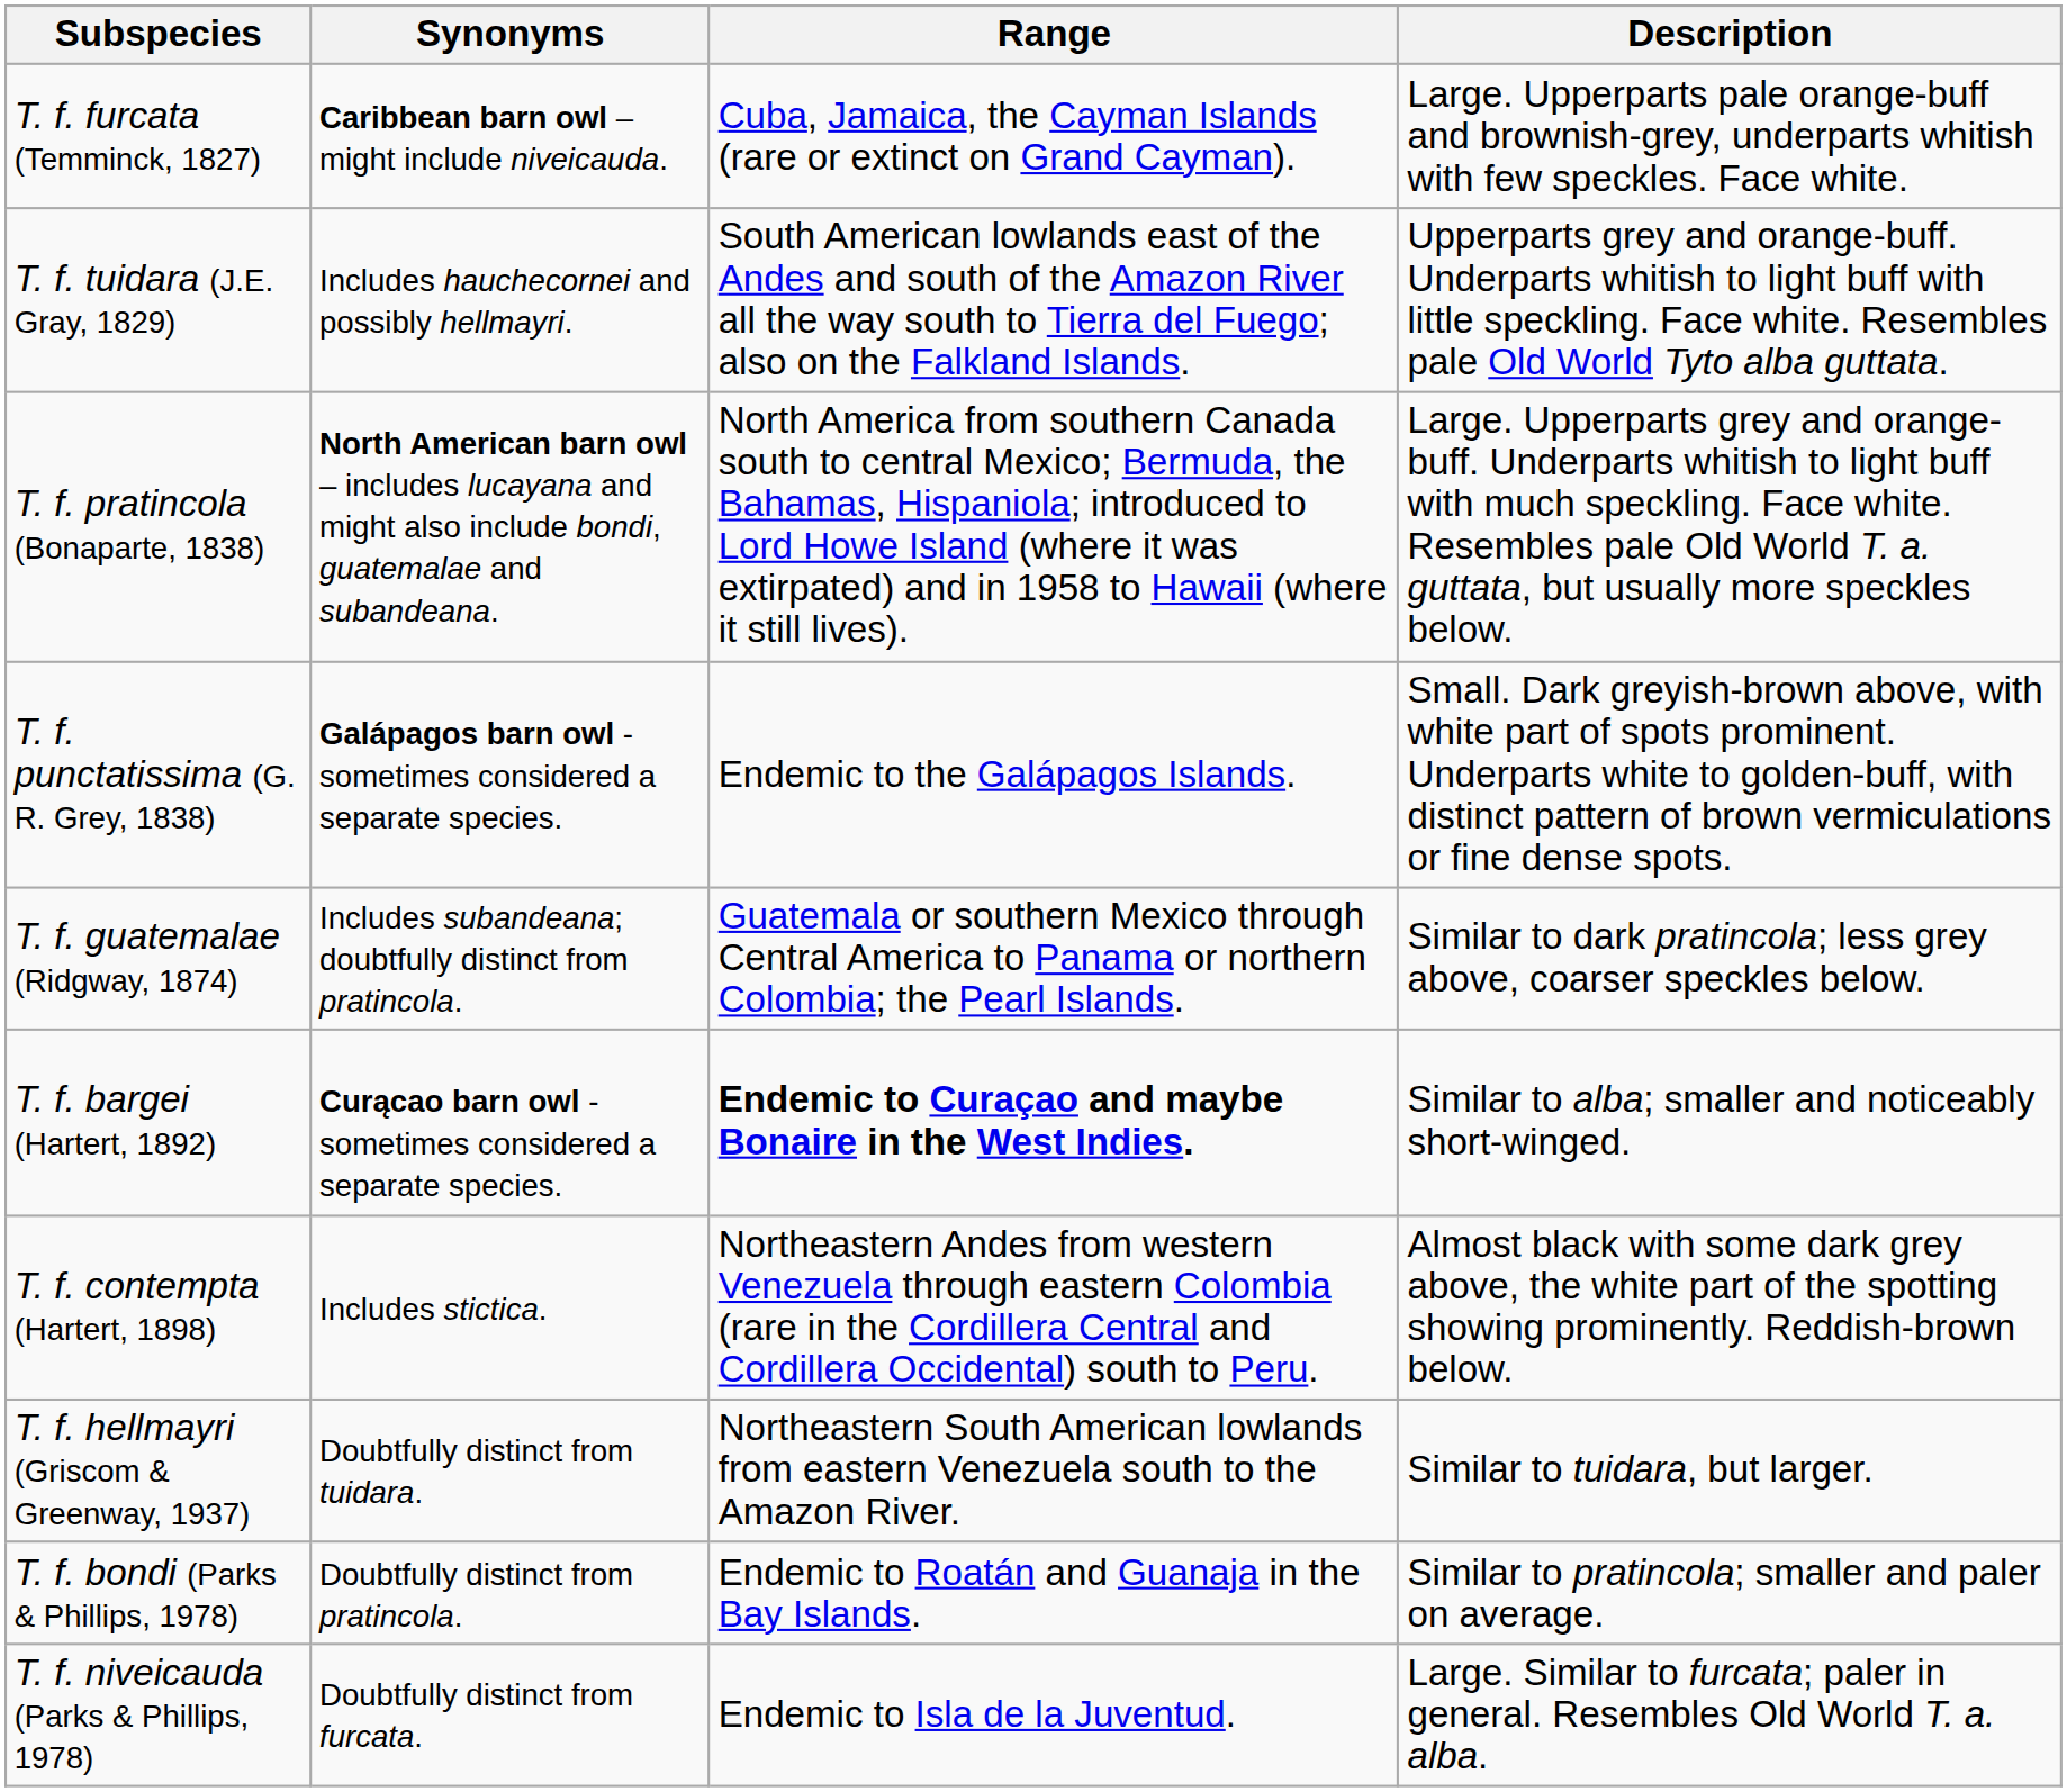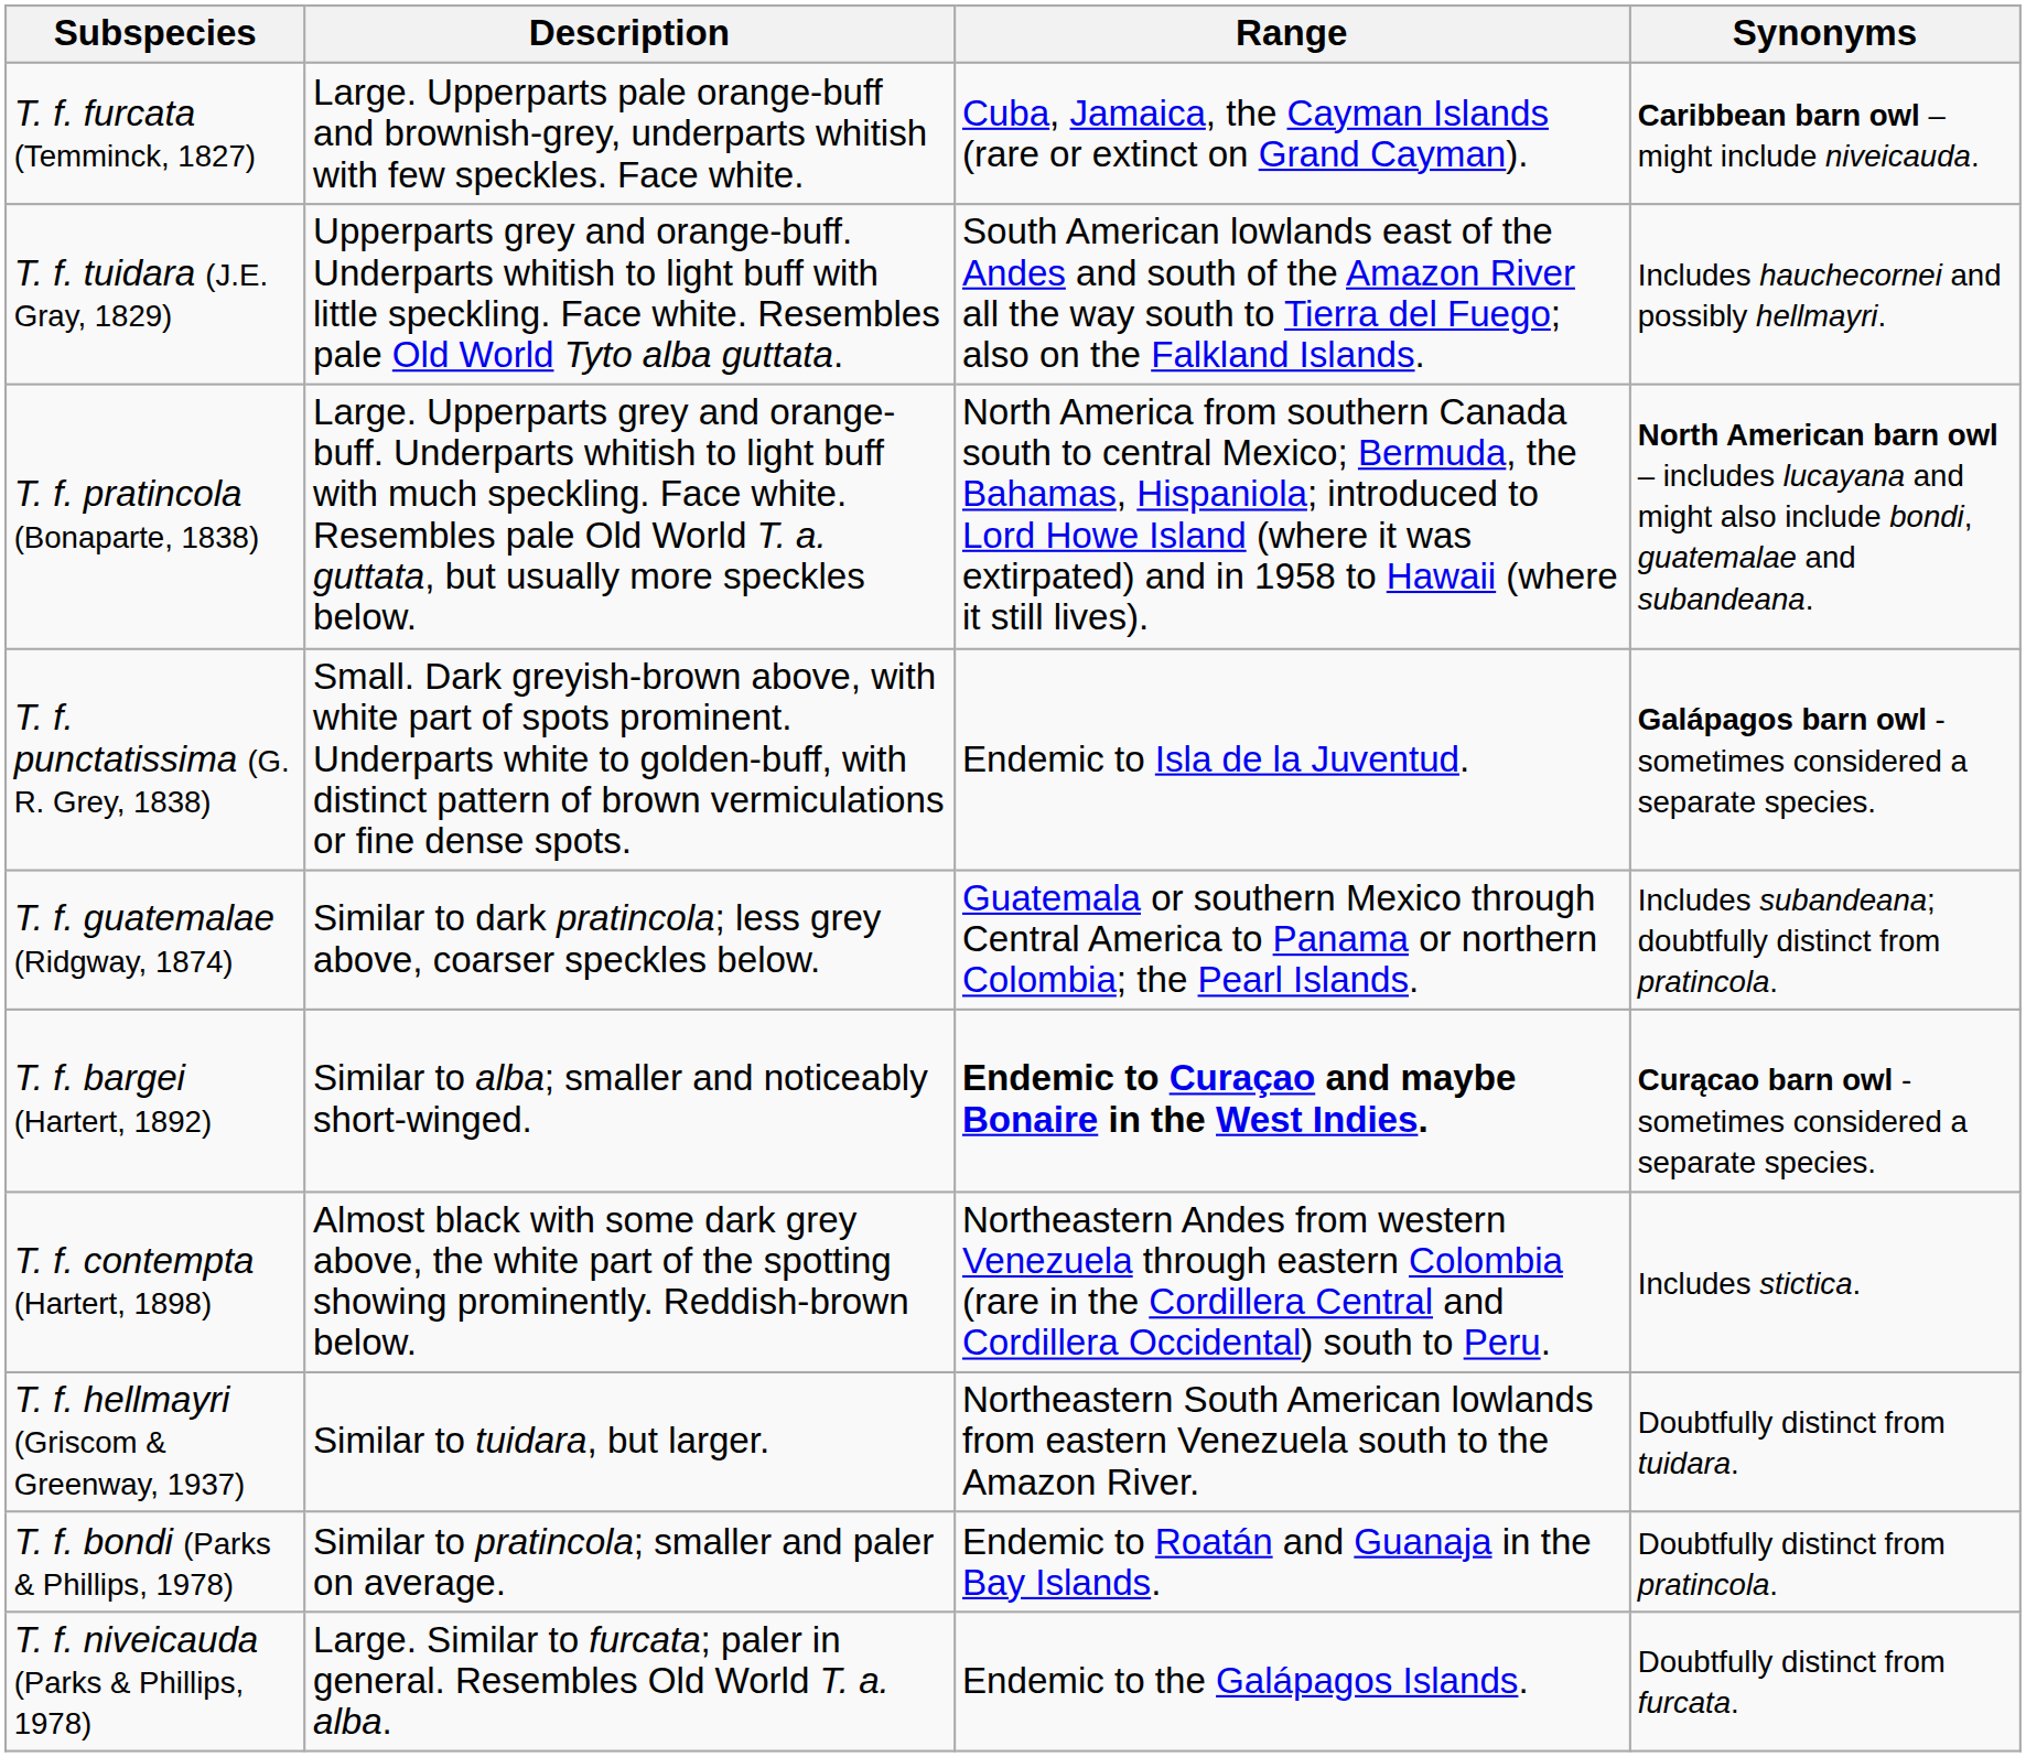 <table class="wikitable" style="width:100%;">
 <tr>
 <th>Subspecies</th>
+<th>Description</th>
+<th>Range</th>
 <th>Synonyms</th>
-<th>Range</th>
-<th>Description</th>
 </tr>
 <tr>
 <td><em>T. f. furcata</em> <small>(Temminck, 1827)</small> </td>
+<td>Large. Upperparts pale orange-buff and brownish-grey, underparts whitish with few speckles. Face white.</td>
+<td><a href='#'>Cuba</a>, <a href='#'>Jamaica</a>, the <a href='#'>Cayman Islands</a> (rare or extinct on <a href='#'>Grand Cayman</a>).</td>
 <td><small><strong>Caribbean barn owl</strong> – might include <em>niveicauda</em>.</small></td>
-<td><a href='#'>Cuba</a>, <a href='#'>Jamaica</a>, the <a href='#'>Cayman Islands</a> (rare or extinct on <a href='#'>Grand Cayman</a>).</td>
-<td>Large. Upperparts pale orange-buff and brownish-grey, underparts whitish with few speckles. Face white.</td>
 </tr>
 <tr>
 <td><em>T. f. tuidara</em> <small>(J.E. Gray, 1829)</small></td>
+<td>Upperparts grey and orange-buff. Underparts whitish to light buff with little speckling. Face white. Resembles pale <a href='#'>Old World</a> <em>Tyto alba guttata</em>.</td>
+<td>South American lowlands east of the <a href='#'>Andes</a> and south of the <a href='#'>Amazon River</a> all the way south to <a href='#'>Tierra del Fuego</a>; also on the <a href='#'>Falkland Islands</a>.</td>
 <td><small>Includes <em>hauchecornei</em> and possibly <em>hellmayri</em>.</small></td>
-<td>South American lowlands east of the <a href='#'>Andes</a> and south of the <a href='#'>Amazon River</a> all the way south to <a href='#'>Tierra del Fuego</a>; also on the <a href='#'>Falkland Islands</a>.</td>
-<td>Upperparts grey and orange-buff. Underparts whitish to light buff with little speckling. Face white. Resembles pale <a href='#'>Old World</a> <em>Tyto alba guttata</em>.</td>
 </tr>
 <tr>
 <td><em>T. f. pratincola</em> <small>(Bonaparte, 1838)</small> </td>
+<td>Large. Upperparts grey and orange-buff. Underparts whitish to light buff with much speckling. Face white. Resembles pale Old World <em>T. a. guttata</em>, but usually more speckles below.</td>
+<td>North America from southern Canada south to central Mexico; <a href='#'>Bermuda</a>, the <a href='#'>Bahamas</a>, <a href='#'>Hispaniola</a>; introduced to <a href='#'>Lord Howe Island</a> (where it was extirpated) and in 1958 to <a href='#'>Hawaii</a> (where it still lives).</td>
 <td><small><strong>North American barn owl</strong> – includes <em>lucayana</em> and might also include <em>bondi</em>, <em>guatemalae</em> and <em>subandeana</em>.</small></td>
-<td>North America from southern Canada south to central Mexico; <a href='#'>Bermuda</a>, the <a href='#'>Bahamas</a>, <a href='#'>Hispaniola</a>; introduced to <a href='#'>Lord Howe Island</a> (where it was extirpated) and in 1958 to <a href='#'>Hawaii</a> (where it still lives).</td>
-<td>Large. Upperparts grey and orange-buff. Underparts whitish to light buff with much speckling. Face white. Resembles pale Old World <em>T. a. guttata</em>, but usually more speckles below.</td>
 </tr>
 <tr>
 <td><em>T. f. punctatissima</em> <small>(G. R. Grey, 1838)</small> </td>
+<td>Small. Dark greyish-brown above, with white part of spots prominent. Underparts white to golden-buff, with distinct pattern of brown vermiculations or fine dense spots.</td>
+<td>Endemic to <a href='#'>Isla de la Juventud</a>.</td>
 <td><small><strong>Galápagos barn owl</strong> - sometimes considered a separate species.</small></td>
-<td>Endemic to the <a href='#'>Galápagos Islands</a>.</td>
-<td>Small. Dark greyish-brown above, with white part of spots prominent. Underparts white to golden-buff, with distinct pattern of brown vermiculations or fine dense spots.</td>
 </tr>
 <tr>
 <td><em>T. f. guatemalae</em> <small>(Ridgway, 1874)</small></td>
+<td>Similar to dark <em>pratincola</em>; less grey above, coarser speckles below.</td>
+<td><a href='#'>Guatemala</a> or southern Mexico through Central America to <a href='#'>Panama</a> or northern <a href='#'>Colombia</a>; the <a href='#'>Pearl Islands</a>.</td>
 <td><small>Includes <em>subandeana</em>; doubtfully distinct from <em>pratincola</em>.</small></td>
-<td><a href='#'>Guatemala</a> or southern Mexico through Central America to <a href='#'>Panama</a> or northern <a href='#'>Colombia</a>; the <a href='#'>Pearl Islands</a>.</td>
-<td>Similar to dark <em>pratincola</em>; less grey above, coarser speckles below.</td>
 </tr>
 <tr>
 <td><em>T. f. bargei</em> <small>(Hartert, 1892)</small></td>
+<td>Similar to <em>alba</em>; smaller and noticeably short-winged.</td>
+<td><strong>Endemic to <a href='#'>Curaçao</a> and maybe <a href='#'>Bonaire</a> in the <a href='#'>West Indies</a>.</strong></td>
 <td><br><small><strong>Curącao barn owl</strong> - sometimes considered a separate species.</small></td>
-<td><strong>Endemic to <a href='#'>Curaçao</a> and maybe <a href='#'>Bonaire</a> in the <a href='#'>West Indies</a>.</strong></td>
-<td>Similar to <em>alba</em>; smaller and noticeably short-winged.</td>
 </tr>
 <tr>
 <td><em>T. f. contempta</em> <small>(Hartert, 1898)</small></td>
+<td>Almost black with some dark grey above, the white part of the spotting showing prominently. Reddish-brown below.</td>
+<td>Northeastern Andes from western <a href='#'>Venezuela</a> through eastern <a href='#'>Colombia</a> (rare in the <a href='#'>Cordillera Central</a> and <a href='#'>Cordillera Occidental</a>) south to <a href='#'>Peru</a>.</td>
 <td><small>Includes <em>stictica</em>.</small></td>
-<td>Northeastern Andes from western <a href='#'>Venezuela</a> through eastern <a href='#'>Colombia</a> (rare in the <a href='#'>Cordillera Central</a> and <a href='#'>Cordillera Occidental</a>) south to <a href='#'>Peru</a>.</td>
-<td>Almost black with some dark grey above, the white part of the spotting showing prominently. Reddish-brown below.</td>
 </tr>
 <tr>
 <td><em>T. f. hellmayri</em> <small>(Griscom & Greenway, 1937)</small></td>
+<td>Similar to <em>tuidara</em>, but larger.</td>
+<td>Northeastern South American lowlands from eastern Venezuela south to the Amazon River.</td>
 <td><small>Doubtfully distinct from <em>tuidara</em>.</small></td>
-<td>Northeastern South American lowlands from eastern Venezuela south to the Amazon River.</td>
-<td>Similar to <em>tuidara</em>, but larger.</td>
 </tr>
 <tr>
 <td><em>T. f. bondi</em> <small>(Parks & Phillips, 1978)</small></td>
+<td>Similar to <em>pratincola</em>; smaller and paler on average.</td>
+<td>Endemic to  <a href='#'>Roatán</a> and <a href='#'>Guanaja</a> in the <a href='#'>Bay Islands</a>.</td>
 <td><small>Doubtfully distinct from <em>pratincola</em>.</small></td>
-<td>Endemic to  <a href='#'>Roatán</a> and <a href='#'>Guanaja</a> in the <a href='#'>Bay Islands</a>.</td>
-<td>Similar to <em>pratincola</em>; smaller and paler on average.</td>
 </tr>
 <tr>
 <td><em>T. f. niveicauda</em> <small>(Parks & Phillips, 1978)</small></td>
+<td>Large. Similar to <em>furcata</em>; paler in general. Resembles Old World <em>T. a. alba</em>.</td>
+<td>Endemic to the <a href='#'>Galápagos Islands</a>.</td>
 <td><small>Doubtfully distinct from <em>furcata</em>.</small></td>
-<td>Endemic to <a href='#'>Isla de la Juventud</a>.</td>
-<td>Large. Similar to <em>furcata</em>; paler in general. Resembles Old World <em>T. a. alba</em>.</td>
 </tr>
 </table>
